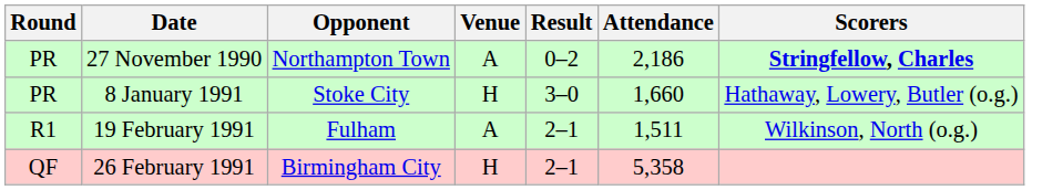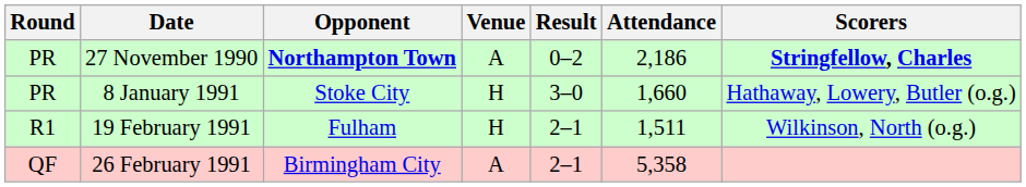 <table class="wikitable" style="font-size:100%; text-align:center">
 <tr>
 <th>Round</th>
 <th>Date</th>
 <th>Opponent</th>
 <th>Venue</th>
 <th>Result</th>
 <th>Attendance</th>
 <th>Scorers</th>
 </tr>
 <tr style="background-color: #CCFFCC;">
 <td>PR</td>
 <td>27 November 1990</td>
-<td><a href='#'>Northampton Town</a></td>
+<td><strong><a href='#'>Northampton Town</a></strong></td>
 <td>A</td>
 <td>0–2</td>
 <td>2,186</td>
 <td><strong><a href='#'>Stringfellow</a>, <a href='#'>Charles</a></strong></td>
 </tr>
 <tr style="background-color: #CCFFCC;">
 <td>PR</td>
 <td>8 January 1991</td>
 <td><a href='#'>Stoke City</a></td>
 <td>H</td>
 <td>3–0</td>
 <td>1,660</td>
 <td><a href='#'>Hathaway</a>, <a href='#'>Lowery</a>, <a href='#'>Butler</a> (o.g.)</td>
 </tr>
 <tr style="background-color: #CCFFCC;">
 <td>R1</td>
 <td>19 February 1991</td>
 <td><a href='#'>Fulham</a></td>
-<td>A</td>
+<td>H</td>
 <td>2–1</td>
 <td>1,511</td>
 <td><a href='#'>Wilkinson</a>, <a href='#'>North</a> (o.g.)</td>
 </tr>
 <tr style="background-color: #FFCCCC;">
 <td>QF</td>
 <td>26 February 1991</td>
 <td><a href='#'>Birmingham City</a></td>
-<td>H</td>
+<td>A</td>
 <td>2–1</td>
 <td>5,358</td>
 <td></td>
 </tr>
 </table>
